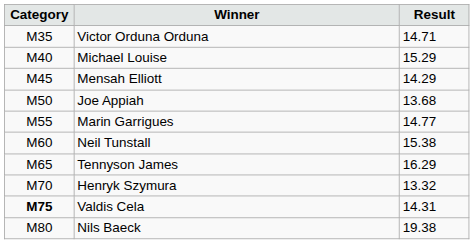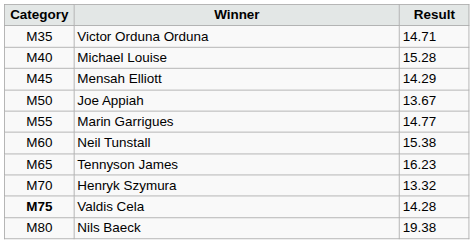 <table class="wikitable" width=35%>
 <tr>
 <td width=15% align="center" bgcolor=#E3E7E6><strong>Category</strong></td>
 <td align="center" bgcolor=#E3E7E6> <strong>Winner</strong></td>
 <td width=15% align="center" bgcolor=#E3E7E6><strong>Result</strong></td>
 </tr>
 <tr>
 <td align="center">M35</td>
 <td> Victor Orduna Orduna</td>
 <td>14.71</td>
 </tr>
 <tr>
 <td align="center">M40</td>
 <td> Michael Louise</td>
-<td>15.29</td>
+<td>15.28</td>
 </tr>
 <tr>
 <td align="center">M45</td>
 <td> Mensah Elliott</td>
 <td>14.29</td>
 </tr>
 <tr>
 <td align="center">M50</td>
 <td> Joe Appiah</td>
-<td>13.68</td>
+<td>13.67</td>
 </tr>
 <tr>
 <td align="center">M55</td>
 <td> Marin Garrigues</td>
 <td>14.77</td>
 </tr>
 <tr>
 <td align="center">M60</td>
 <td> Neil Tunstall</td>
 <td>15.38</td>
 </tr>
 <tr>
 <td align="center">M65</td>
 <td> Tennyson James</td>
-<td>16.29</td>
+<td>16.23</td>
 </tr>
 <tr>
 <td align="center">M70</td>
 <td> Henryk Szymura</td>
 <td>13.32</td>
 </tr>
 <tr>
 <td align="center"><strong>M75</strong></td>
 <td> Valdis Cela</td>
-<td>14.31</td>
+<td>14.28</td>
 </tr>
 <tr>
 <td align="center">M80</td>
 <td> Nils Baeck</td>
 <td>19.38</td>
 </tr>
 </table>
